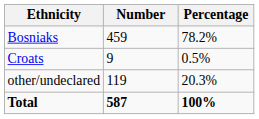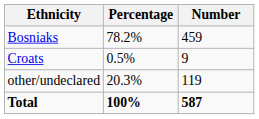 <table class="wikitable">
 <tr>
 <th width="100px">Ethnicity</th>
+<th width="80px">Percentage</th>
 <th width="80px">Number</th>
-<th width="80px">Percentage</th>
 </tr>
 <tr>
 <td><a href='#'>Bosniaks</a></td>
+<td>78.2%</td>
 <td>459</td>
-<td>78.2%</td>
 </tr>
 <tr>
 <td><a href='#'>Croats</a></td>
+<td>0.5%</td>
 <td>9</td>
-<td>0.5%</td>
 </tr>
 <tr>
 <td>other/undeclared</td>
+<td>20.3%</td>
 <td>119</td>
-<td>20.3%</td>
 </tr>
 <tr>
 <td><strong>Total</strong></td>
+<td><strong>100%</strong></td>
 <td><strong>587</strong></td>
-<td><strong>100%</strong></td>
 </tr>
 </table>
